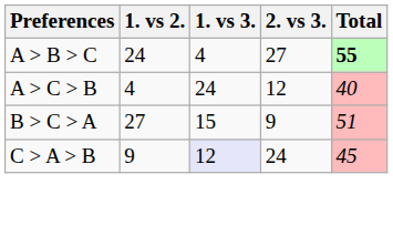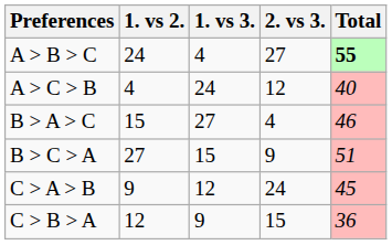 <table class="wikitable">
 <tr>
 <th>Preferences</th>
 <th>1. vs 2.</th>
 <th>1. vs 3.</th>
 <th>2. vs 3.</th>
 <th>Total</th>
 </tr>
 <tr>
 <td>A > B > C</td>
 <td>24</td>
 <td>4</td>
 <td>27</td>
 <td bgcolor=#bbffbb><strong>55</strong></td>
 </tr>
 <tr>
 <td>A > C > B</td>
 <td>4</td>
 <td>24</td>
 <td>12</td>
 <td bgcolor=#ffbbbb><em>40</em></td>
 </tr>
 <tr>
+<td>B > A > C</td>
+<td>15</td>
+<td>27</td>
+<td>4</td>
+<td bgcolor=#ffbbbb><em>46</em></td>
+</tr>
+<tr>
 <td>B > C > A</td>
 <td>27</td>
 <td>15</td>
 <td>9</td>
 <td bgcolor=#ffbbbb><em>51</em></td>
 </tr>
 <tr>
 <td>C > A > B</td>
 <td>9</td>
-<td style="background: lavender;">12</td>
+<td>12</td>
 <td>24</td>
 <td bgcolor=#ffbbbb><em>45</em></td>
 </tr>
+<tr>
+<td>C > B > A</td>
+<td>12</td>
+<td>9</td>
+<td>15</td>
+<td bgcolor=#ffbbbb><em>36</em></td>
+</tr>
 </table>
